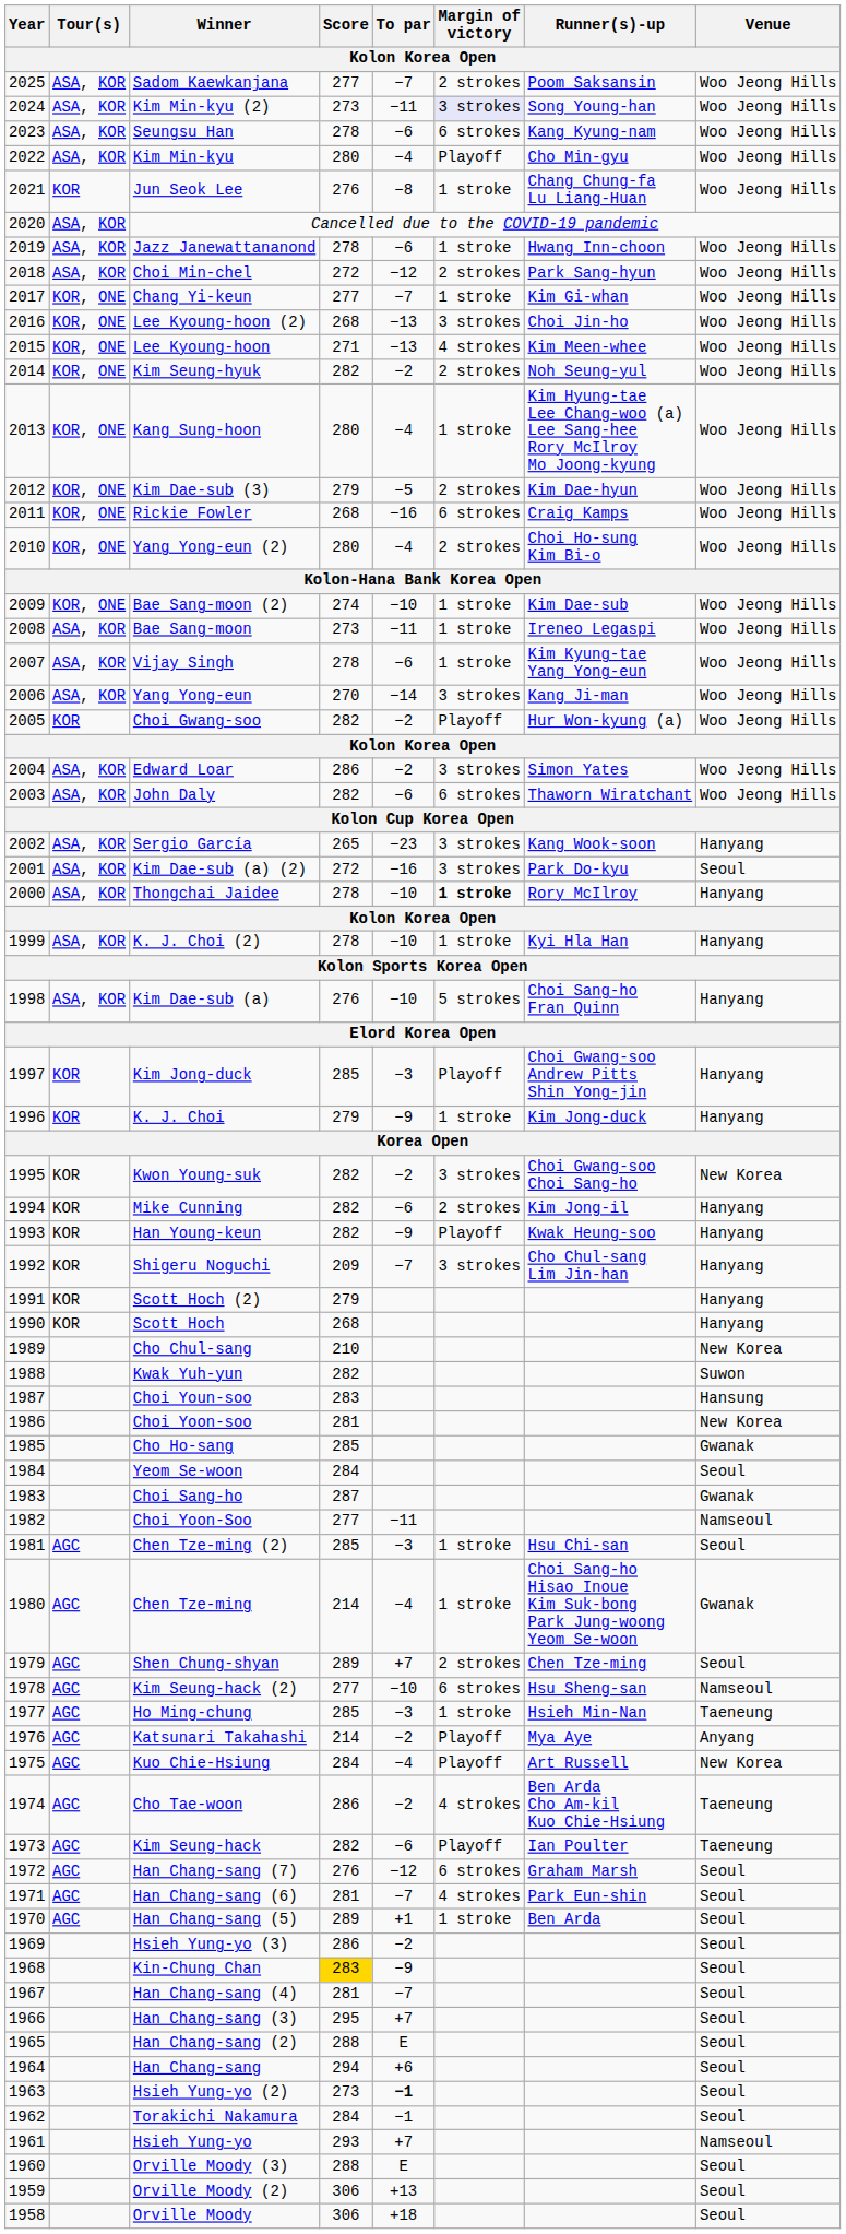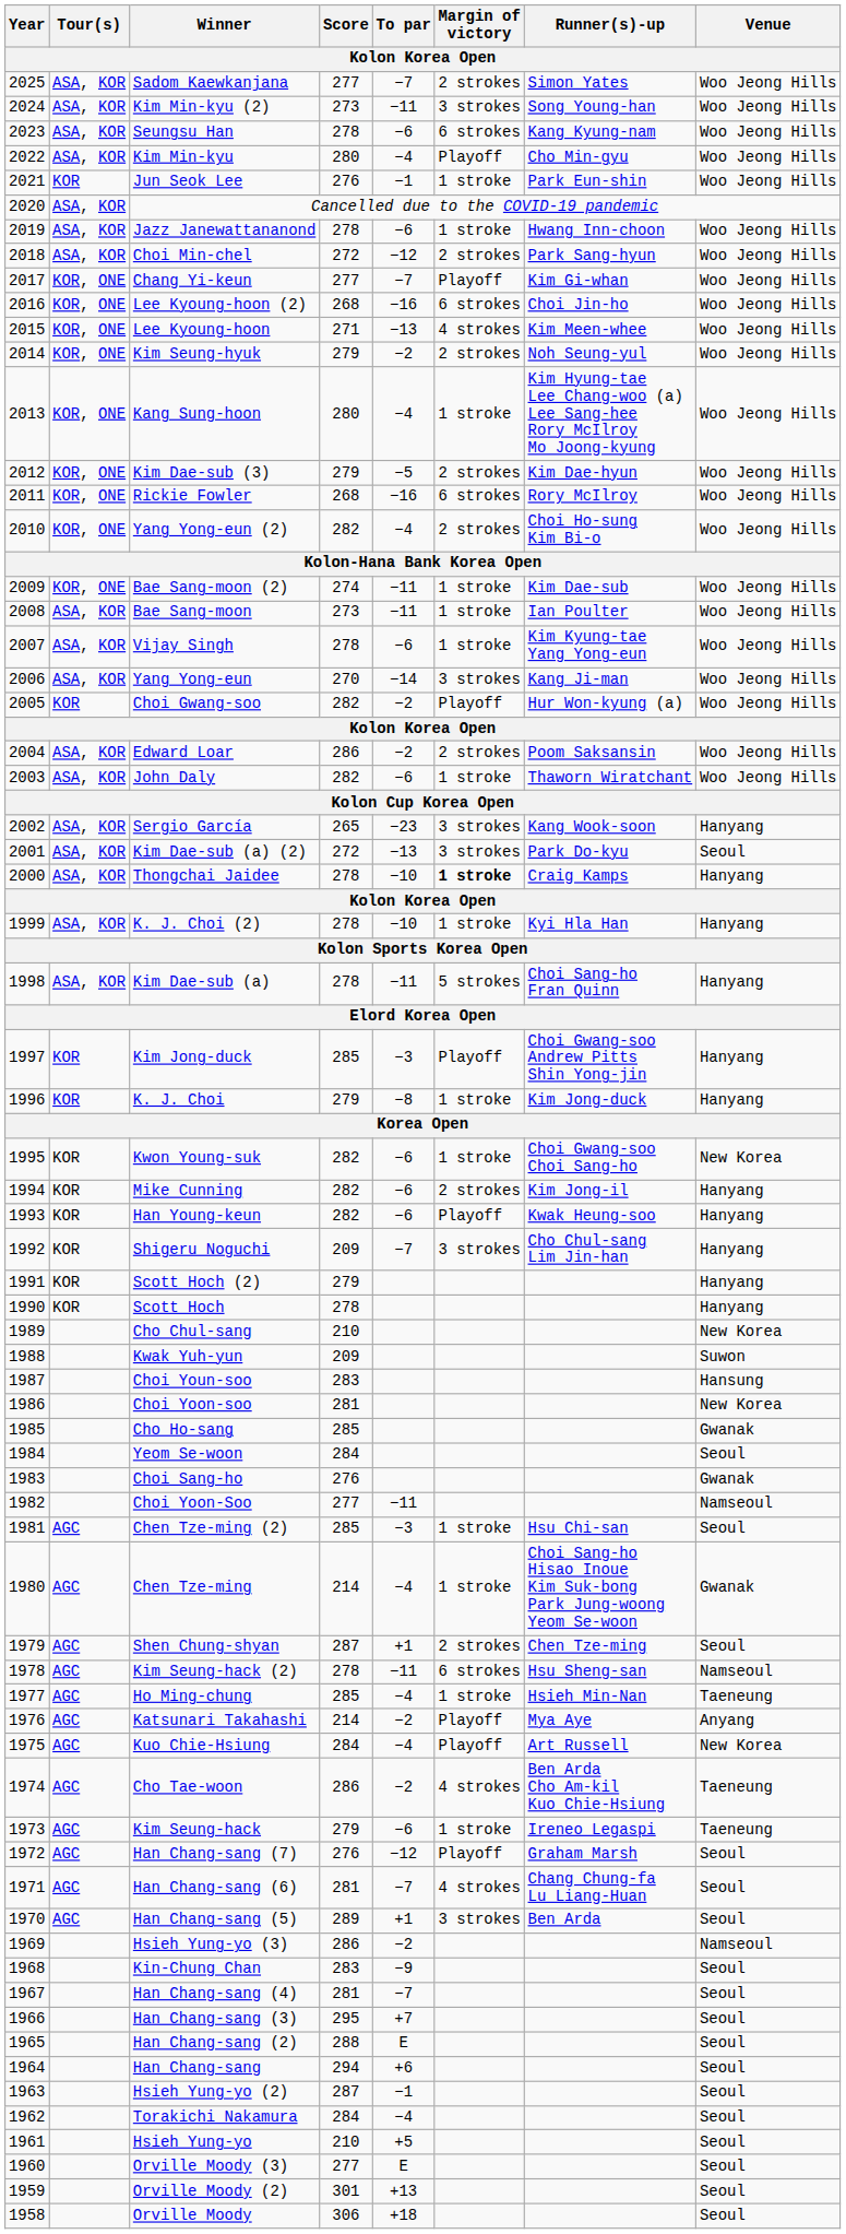 <table class=wikitable style="font-size:95%">
 <tr>
 <th>Year</th>
 <th>Tour(s)</th>
 <th>Winner</th>
 <th>Score</th>
 <th>To par</th>
 <th>Margin of<br>victory</th>
 <th>Runner(s)-up</th>
 <th>Venue</th>
 </tr>
 <tr>
 <th colspan=8>Kolon Korea Open</th>
 </tr>
 <tr>
 <td>2025</td>
 <td><a href='#'>ASA</a>, <a href='#'>KOR</a></td>
 <td> <a href='#'>Sadom Kaewkanjana</a></td>
 <td align=center>277</td>
 <td align=center>−7</td>
 <td>2 strokes</td>
-<td> <a href='#'>Poom Saksansin</a></td>
+<td> <a href='#'>Simon Yates</a></td>
 <td>Woo Jeong Hills</td>
 </tr>
 <tr>
 <td>2024</td>
 <td><a href='#'>ASA</a>, <a href='#'>KOR</a></td>
 <td> <a href='#'>Kim Min-kyu</a> (2)</td>
 <td align=center>273</td>
 <td align=center>−11</td>
-<td style="background: lavender;">3 strokes</td>
+<td>3 strokes</td>
 <td> <a href='#'>Song Young-han</a></td>
 <td>Woo Jeong Hills</td>
 </tr>
 <tr>
 <td>2023</td>
 <td><a href='#'>ASA</a>, <a href='#'>KOR</a></td>
 <td> <a href='#'>Seungsu Han</a></td>
 <td align=center>278</td>
 <td align=center>−6</td>
 <td>6 strokes</td>
 <td> <a href='#'>Kang Kyung-nam</a></td>
 <td>Woo Jeong Hills</td>
 </tr>
 <tr>
 <td>2022</td>
 <td><a href='#'>ASA</a>, <a href='#'>KOR</a></td>
 <td> <a href='#'>Kim Min-kyu</a></td>
 <td align=center>280</td>
 <td align=center>−4</td>
 <td>Playoff</td>
 <td> <a href='#'>Cho Min-gyu</a></td>
 <td>Woo Jeong Hills</td>
 </tr>
 <tr>
 <td>2021</td>
 <td><a href='#'>KOR</a></td>
 <td> <a href='#'>Jun Seok Lee</a></td>
 <td align=center>276</td>
-<td align=center>−8</td>
+<td align=center>−1</td>
 <td>1 stroke</td>
-<td> <a href='#'>Chang Chung-fa</a><br> <a href='#'>Lu Liang-Huan</a></td>
+<td> <a href='#'>Park Eun-shin</a></td>
 <td>Woo Jeong Hills</td>
 </tr>
 <tr>
 <td>2020</td>
 <td><a href='#'>ASA</a>, <a href='#'>KOR</a></td>
 <td colspan=6 align=center><em>Cancelled due to the <a href='#'>COVID-19 pandemic</a></em></td>
 </tr>
 <tr>
 <td>2019</td>
 <td><a href='#'>ASA</a>, <a href='#'>KOR</a></td>
 <td> <a href='#'>Jazz Janewattananond</a></td>
 <td align=center>278</td>
 <td align=center>−6</td>
 <td>1 stroke</td>
 <td> <a href='#'>Hwang Inn-choon</a></td>
 <td>Woo Jeong Hills</td>
 </tr>
 <tr>
 <td>2018</td>
 <td><a href='#'>ASA</a>, <a href='#'>KOR</a></td>
 <td> <a href='#'>Choi Min-chel</a></td>
 <td align=center>272</td>
 <td align=center>−12</td>
 <td>2 strokes</td>
 <td> <a href='#'>Park Sang-hyun</a></td>
 <td>Woo Jeong Hills</td>
 </tr>
 <tr>
 <td>2017</td>
 <td><a href='#'>KOR</a>, <a href='#'>ONE</a></td>
 <td> <a href='#'>Chang Yi-keun</a></td>
 <td align=center>277</td>
 <td align=center>−7</td>
-<td>1 stroke</td>
+<td>Playoff</td>
 <td> <a href='#'>Kim Gi-whan</a></td>
 <td>Woo Jeong Hills</td>
 </tr>
 <tr>
 <td>2016</td>
 <td><a href='#'>KOR</a>, <a href='#'>ONE</a></td>
 <td> <a href='#'>Lee Kyoung-hoon</a> (2)</td>
 <td align=center>268</td>
-<td align=center>−13</td>
-<td>3 strokes</td>
+<td align=center>−16</td>
+<td>6 strokes</td>
 <td> <a href='#'>Choi Jin-ho</a></td>
 <td>Woo Jeong Hills</td>
 </tr>
 <tr>
 <td>2015</td>
 <td><a href='#'>KOR</a>, <a href='#'>ONE</a></td>
 <td> <a href='#'>Lee Kyoung-hoon</a></td>
 <td align=center>271</td>
 <td align=center>−13</td>
 <td>4 strokes</td>
 <td> <a href='#'>Kim Meen-whee</a></td>
 <td>Woo Jeong Hills</td>
 </tr>
 <tr>
 <td>2014</td>
 <td><a href='#'>KOR</a>, <a href='#'>ONE</a></td>
 <td> <a href='#'>Kim Seung-hyuk</a></td>
-<td align=center>282</td>
+<td align=center>279</td>
 <td align=center>−2</td>
 <td>2 strokes</td>
 <td> <a href='#'>Noh Seung-yul</a></td>
 <td>Woo Jeong Hills</td>
 </tr>
 <tr>
 <td>2013</td>
 <td><a href='#'>KOR</a>, <a href='#'>ONE</a></td>
 <td> <a href='#'>Kang Sung-hoon</a></td>
 <td align=center>280</td>
 <td align=center>−4</td>
 <td>1 stroke</td>
 <td> <a href='#'>Kim Hyung-tae</a><br> <a href='#'>Lee Chang-woo</a> (a)<br> <a href='#'>Lee Sang-hee</a><br> <a href='#'>Rory McIlroy</a><br> <a href='#'>Mo Joong-kyung</a></td>
 <td>Woo Jeong Hills</td>
 </tr>
 <tr>
 <td>2012</td>
 <td><a href='#'>KOR</a>, <a href='#'>ONE</a></td>
 <td> <a href='#'>Kim Dae-sub</a> (3)</td>
 <td align=center>279</td>
 <td align=center>−5</td>
 <td>2 strokes</td>
 <td> <a href='#'>Kim Dae-hyun</a></td>
 <td>Woo Jeong Hills</td>
 </tr>
 <tr>
 <td>2011</td>
 <td><a href='#'>KOR</a>, <a href='#'>ONE</a></td>
 <td> <a href='#'>Rickie Fowler</a></td>
 <td align=center>268</td>
 <td align=center>−16</td>
 <td>6 strokes</td>
-<td> <a href='#'>Craig Kamps</a></td>
+<td> <a href='#'>Rory McIlroy</a></td>
 <td>Woo Jeong Hills</td>
 </tr>
 <tr>
 <td>2010</td>
 <td><a href='#'>KOR</a>, <a href='#'>ONE</a></td>
 <td> <a href='#'>Yang Yong-eun</a> (2)</td>
-<td align=center>280</td>
+<td align=center>282</td>
 <td align=center>−4</td>
 <td>2 strokes</td>
 <td> <a href='#'>Choi Ho-sung</a><br> <a href='#'>Kim Bi-o</a></td>
 <td>Woo Jeong Hills</td>
 </tr>
 <tr>
 <th colspan=8>Kolon-Hana Bank Korea Open</th>
 </tr>
 <tr>
 <td>2009</td>
 <td><a href='#'>KOR</a>, <a href='#'>ONE</a></td>
 <td> <a href='#'>Bae Sang-moon</a> (2)</td>
 <td align=center>274</td>
-<td align=center>−10</td>
+<td align=center>−11</td>
 <td>1 stroke</td>
 <td> <a href='#'>Kim Dae-sub</a></td>
 <td>Woo Jeong Hills</td>
 </tr>
 <tr>
 <td>2008</td>
 <td><a href='#'>ASA</a>, <a href='#'>KOR</a></td>
 <td> <a href='#'>Bae Sang-moon</a></td>
 <td align=center>273</td>
 <td align=center>−11</td>
 <td>1 stroke</td>
-<td> <a href='#'>Ireneo Legaspi</a></td>
+<td> <a href='#'>Ian Poulter</a></td>
 <td>Woo Jeong Hills</td>
 </tr>
 <tr>
 <td>2007</td>
 <td><a href='#'>ASA</a>, <a href='#'>KOR</a></td>
 <td> <a href='#'>Vijay Singh</a></td>
 <td align=center>278</td>
 <td align=center>−6</td>
 <td>1 stroke</td>
 <td> <a href='#'>Kim Kyung-tae</a><br> <a href='#'>Yang Yong-eun</a></td>
 <td>Woo Jeong Hills</td>
 </tr>
 <tr>
 <td>2006</td>
 <td><a href='#'>ASA</a>, <a href='#'>KOR</a></td>
 <td> <a href='#'>Yang Yong-eun</a></td>
 <td align=center>270</td>
 <td align=center>−14</td>
 <td>3 strokes</td>
 <td> <a href='#'>Kang Ji-man</a></td>
 <td>Woo Jeong Hills</td>
 </tr>
 <tr>
 <td>2005</td>
 <td><a href='#'>KOR</a></td>
 <td> <a href='#'>Choi Gwang-soo</a></td>
 <td align=center>282</td>
 <td align=center>−2</td>
 <td>Playoff</td>
 <td> <a href='#'>Hur Won-kyung</a> (a)</td>
 <td>Woo Jeong Hills</td>
 </tr>
 <tr>
 <th colspan=8>Kolon Korea Open</th>
 </tr>
 <tr>
 <td>2004</td>
 <td><a href='#'>ASA</a>, <a href='#'>KOR</a></td>
 <td> <a href='#'>Edward Loar</a></td>
 <td align=center>286</td>
 <td align=center>−2</td>
-<td>3 strokes</td>
-<td> <a href='#'>Simon Yates</a></td>
+<td>2 strokes</td>
+<td> <a href='#'>Poom Saksansin</a></td>
 <td>Woo Jeong Hills</td>
 </tr>
 <tr>
 <td>2003</td>
 <td><a href='#'>ASA</a>, <a href='#'>KOR</a></td>
 <td> <a href='#'>John Daly</a></td>
 <td align=center>282</td>
 <td align=center>−6</td>
-<td>6 strokes</td>
+<td>1 stroke</td>
 <td> <a href='#'>Thaworn Wiratchant</a></td>
 <td>Woo Jeong Hills</td>
 </tr>
 <tr>
 <th colspan=8>Kolon Cup Korea Open</th>
 </tr>
 <tr>
 <td>2002</td>
 <td><a href='#'>ASA</a>, <a href='#'>KOR</a></td>
 <td> <a href='#'>Sergio García</a></td>
 <td align=center>265</td>
 <td align=center>−23</td>
 <td>3 strokes</td>
 <td> <a href='#'>Kang Wook-soon</a></td>
 <td>Hanyang</td>
 </tr>
 <tr>
 <td>2001</td>
 <td><a href='#'>ASA</a>, <a href='#'>KOR</a></td>
 <td> <a href='#'>Kim Dae-sub</a> (a) (2)</td>
 <td align=center>272</td>
-<td align=center>−16</td>
+<td align=center>−13</td>
 <td>3 strokes</td>
 <td> <a href='#'>Park Do-kyu</a></td>
 <td>Seoul</td>
 </tr>
 <tr>
 <td>2000</td>
 <td><a href='#'>ASA</a>, <a href='#'>KOR</a></td>
 <td> <a href='#'>Thongchai Jaidee</a></td>
 <td align=center>278</td>
 <td align=center>−10</td>
 <td><strong>1 stroke</strong></td>
-<td> <a href='#'>Rory McIlroy</a></td>
+<td> <a href='#'>Craig Kamps</a></td>
 <td>Hanyang</td>
 </tr>
 <tr>
 <th colspan=8>Kolon Korea Open</th>
 </tr>
 <tr>
 <td>1999</td>
 <td><a href='#'>ASA</a>, <a href='#'>KOR</a></td>
 <td> <a href='#'>K. J. Choi</a> (2)</td>
 <td align=center>278</td>
 <td align=center>−10</td>
 <td>1 stroke</td>
 <td> <a href='#'>Kyi Hla Han</a></td>
 <td>Hanyang</td>
 </tr>
 <tr>
 <th colspan=8>Kolon Sports Korea Open</th>
 </tr>
 <tr>
 <td>1998</td>
 <td><a href='#'>ASA</a>, <a href='#'>KOR</a></td>
 <td> <a href='#'>Kim Dae-sub</a> (a)</td>
-<td align=center>276</td>
-<td align=center>−10</td>
+<td align=center>278</td>
+<td align=center>−11</td>
 <td>5 strokes</td>
 <td> <a href='#'>Choi Sang-ho</a><br> <a href='#'>Fran Quinn</a></td>
 <td>Hanyang</td>
 </tr>
 <tr>
 <th colspan=8>Elord Korea Open</th>
 </tr>
 <tr>
 <td>1997</td>
 <td><a href='#'>KOR</a></td>
 <td> <a href='#'>Kim Jong-duck</a></td>
 <td align=center>285</td>
 <td align=center>−3</td>
 <td>Playoff</td>
 <td> <a href='#'>Choi Gwang-soo</a><br> <a href='#'>Andrew Pitts</a><br> <a href='#'>Shin Yong-jin</a></td>
 <td>Hanyang</td>
 </tr>
 <tr>
 <td>1996</td>
 <td><a href='#'>KOR</a></td>
 <td> <a href='#'>K. J. Choi</a></td>
 <td align=center>279</td>
-<td align=center>−9</td>
+<td align=center>−8</td>
 <td>1 stroke</td>
 <td> <a href='#'>Kim Jong-duck</a></td>
 <td>Hanyang</td>
 </tr>
 <tr>
 <th colspan=8>Korea Open</th>
 </tr>
 <tr>
 <td>1995</td>
 <td>KOR</td>
 <td> <a href='#'>Kwon Young-suk</a></td>
 <td align=center>282</td>
-<td align=center>−2</td>
-<td>3 strokes</td>
+<td align=center>−6</td>
+<td>1 stroke</td>
 <td> <a href='#'>Choi Gwang-soo</a><br> <a href='#'>Choi Sang-ho</a></td>
 <td>New Korea</td>
 </tr>
 <tr>
 <td>1994</td>
 <td>KOR</td>
 <td> <a href='#'>Mike Cunning</a></td>
 <td align=center>282</td>
 <td align=center>−6</td>
 <td>2 strokes</td>
 <td> <a href='#'>Kim Jong-il</a></td>
 <td>Hanyang</td>
 </tr>
 <tr>
 <td>1993</td>
 <td>KOR</td>
 <td> <a href='#'>Han Young-keun</a></td>
 <td align=center>282</td>
-<td align=center>−9</td>
+<td align=center>−6</td>
 <td>Playoff</td>
 <td> <a href='#'>Kwak Heung-soo</a></td>
 <td>Hanyang</td>
 </tr>
 <tr>
 <td>1992</td>
 <td>KOR</td>
 <td> <a href='#'>Shigeru Noguchi</a></td>
 <td align=center>209</td>
 <td align=center>−7</td>
 <td>3 strokes</td>
 <td> <a href='#'>Cho Chul-sang</a><br> <a href='#'>Lim Jin-han</a></td>
 <td>Hanyang</td>
 </tr>
 <tr>
 <td>1991</td>
 <td>KOR</td>
 <td> <a href='#'>Scott Hoch</a> (2)</td>
 <td align=center>279</td>
 <td align=center></td>
 <td align=center></td>
 <td align=center></td>
 <td>Hanyang</td>
 </tr>
 <tr>
 <td>1990</td>
 <td>KOR</td>
 <td> <a href='#'>Scott Hoch</a></td>
-<td align=center>268</td>
+<td align=center>278</td>
 <td align=center></td>
 <td align=center></td>
 <td align=center></td>
 <td>Hanyang</td>
 </tr>
 <tr>
 <td>1989</td>
 <td></td>
 <td> <a href='#'>Cho Chul-sang</a></td>
 <td align=center>210</td>
 <td align=center></td>
 <td align=center></td>
 <td align=center></td>
 <td>New Korea</td>
 </tr>
 <tr>
 <td>1988</td>
 <td></td>
 <td> <a href='#'>Kwak Yuh-yun</a></td>
-<td align=center>282</td>
+<td align=center>209</td>
 <td align=center></td>
 <td align=center></td>
 <td align=center></td>
 <td>Suwon</td>
 </tr>
 <tr>
 <td>1987</td>
 <td></td>
 <td> <a href='#'>Choi Youn-soo</a></td>
 <td align=center>283</td>
 <td align=center></td>
 <td align=center></td>
 <td align=center></td>
 <td>Hansung</td>
 </tr>
 <tr>
 <td>1986</td>
 <td></td>
 <td> <a href='#'>Choi Yoon-soo</a></td>
 <td align=center>281</td>
 <td align=center></td>
 <td align=center></td>
 <td align=center></td>
 <td>New Korea</td>
 </tr>
 <tr>
 <td>1985</td>
 <td></td>
 <td> <a href='#'>Cho Ho-sang</a></td>
 <td align=center>285</td>
 <td align=center></td>
 <td align=center></td>
 <td align=center></td>
 <td>Gwanak</td>
 </tr>
 <tr>
 <td>1984</td>
 <td></td>
 <td> <a href='#'>Yeom Se-woon</a></td>
 <td align=center>284</td>
 <td align=center></td>
 <td align=center></td>
 <td align=center></td>
 <td>Seoul</td>
 </tr>
 <tr>
 <td>1983</td>
 <td></td>
 <td> <a href='#'>Choi Sang-ho</a></td>
-<td align=center>287</td>
+<td align=center>276</td>
 <td align=center></td>
 <td align=center></td>
 <td align=center></td>
 <td>Gwanak</td>
 </tr>
 <tr>
 <td>1982</td>
 <td></td>
 <td> <a href='#'>Choi Yoon-Soo</a></td>
 <td align=center>277</td>
 <td align=center>−11</td>
 <td align=center></td>
 <td align=center></td>
 <td>Namseoul</td>
 </tr>
 <tr>
 <td>1981</td>
 <td><a href='#'>AGC</a></td>
 <td> <a href='#'>Chen Tze-ming</a> (2)</td>
 <td align=center>285</td>
 <td align=center>−3</td>
 <td>1 stroke</td>
 <td> <a href='#'>Hsu Chi-san</a></td>
 <td>Seoul</td>
 </tr>
 <tr>
 <td>1980</td>
 <td><a href='#'>AGC</a></td>
 <td> <a href='#'>Chen Tze-ming</a></td>
 <td align=center>214</td>
 <td align=center>−4</td>
 <td>1 stroke</td>
 <td> <a href='#'>Choi Sang-ho</a><br> <a href='#'>Hisao Inoue</a><br> <a href='#'>Kim Suk-bong</a><br> <a href='#'>Park Jung-woong</a><br> <a href='#'>Yeom Se-woon</a></td>
 <td>Gwanak</td>
 </tr>
 <tr>
 <td>1979</td>
 <td><a href='#'>AGC</a></td>
 <td> <a href='#'>Shen Chung-shyan</a></td>
-<td align=center>289</td>
-<td align=center>+7</td>
+<td align=center>287</td>
+<td align=center>+1</td>
 <td>2 strokes</td>
 <td> <a href='#'>Chen Tze-ming</a></td>
 <td>Seoul</td>
 </tr>
 <tr>
 <td>1978</td>
 <td><a href='#'>AGC</a></td>
 <td> <a href='#'>Kim Seung-hack</a> (2)</td>
-<td align=center>277</td>
-<td align=center>−10</td>
+<td align=center>278</td>
+<td align=center>−11</td>
 <td>6 strokes</td>
 <td> <a href='#'>Hsu Sheng-san</a></td>
 <td>Namseoul</td>
 </tr>
 <tr>
 <td>1977</td>
 <td><a href='#'>AGC</a></td>
 <td> <a href='#'>Ho Ming-chung</a></td>
 <td align=center>285</td>
-<td align=center>−3</td>
+<td align=center>−4</td>
 <td>1 stroke</td>
 <td> <a href='#'>Hsieh Min-Nan</a></td>
 <td>Taeneung</td>
 </tr>
 <tr>
 <td>1976</td>
 <td><a href='#'>AGC</a></td>
 <td> <a href='#'>Katsunari Takahashi</a></td>
 <td align=center>214</td>
 <td align=center>−2</td>
 <td>Playoff</td>
 <td> <a href='#'>Mya Aye</a></td>
 <td>Anyang</td>
 </tr>
 <tr>
 <td>1975</td>
 <td><a href='#'>AGC</a></td>
 <td> <a href='#'>Kuo Chie-Hsiung</a></td>
 <td align=center>284</td>
 <td align=center>−4</td>
 <td>Playoff</td>
 <td> <a href='#'>Art Russell</a></td>
 <td>New Korea</td>
 </tr>
 <tr>
 <td>1974</td>
 <td><a href='#'>AGC</a></td>
 <td> <a href='#'>Cho Tae-woon</a></td>
 <td align=center>286</td>
 <td align=center>−2</td>
 <td>4 strokes</td>
 <td> <a href='#'>Ben Arda</a><br> <a href='#'>Cho Am-kil</a><br> <a href='#'>Kuo Chie-Hsiung</a></td>
 <td>Taeneung</td>
 </tr>
 <tr>
 <td>1973</td>
 <td><a href='#'>AGC</a></td>
 <td> <a href='#'>Kim Seung-hack</a></td>
-<td align=center>282</td>
+<td align=center>279</td>
 <td align=center>−6</td>
-<td>Playoff</td>
-<td> <a href='#'>Ian Poulter</a></td>
+<td>1 stroke</td>
+<td> <a href='#'>Ireneo Legaspi</a></td>
 <td>Taeneung</td>
 </tr>
 <tr>
 <td>1972</td>
 <td><a href='#'>AGC</a></td>
 <td> <a href='#'>Han Chang-sang</a> (7)</td>
 <td align=center>276</td>
 <td align=center>−12</td>
-<td>6 strokes</td>
+<td>Playoff</td>
 <td> <a href='#'>Graham Marsh</a></td>
 <td>Seoul</td>
 </tr>
 <tr>
 <td>1971</td>
 <td><a href='#'>AGC</a></td>
 <td> <a href='#'>Han Chang-sang</a> (6)</td>
 <td align=center>281</td>
 <td align=center>−7</td>
 <td>4 strokes</td>
-<td> <a href='#'>Park Eun-shin</a></td>
+<td> <a href='#'>Chang Chung-fa</a><br> <a href='#'>Lu Liang-Huan</a></td>
 <td>Seoul</td>
 </tr>
 <tr>
 <td>1970</td>
 <td><a href='#'>AGC</a></td>
 <td> <a href='#'>Han Chang-sang</a> (5)</td>
 <td align=center>289</td>
 <td align=center>+1</td>
-<td>1 stroke</td>
+<td>3 strokes</td>
 <td> <a href='#'>Ben Arda</a></td>
 <td>Seoul</td>
 </tr>
 <tr>
 <td>1969</td>
 <td></td>
 <td> <a href='#'>Hsieh Yung-yo</a> (3)</td>
 <td align=center>286</td>
 <td align=center>−2</td>
 <td align=center></td>
 <td align=center></td>
-<td>Seoul</td>
+<td>Namseoul</td>
 </tr>
 <tr>
 <td>1968</td>
 <td></td>
 <td> <a href='#'>Kin-Chung Chan</a></td>
-<td align=center style="background: gold;">283</td>
+<td align=center>283</td>
 <td align=center>−9</td>
 <td align=center></td>
 <td align=center></td>
 <td>Seoul</td>
 </tr>
 <tr>
 <td>1967</td>
 <td></td>
 <td> <a href='#'>Han Chang-sang</a> (4)</td>
 <td align=center>281</td>
 <td align=center>−7</td>
 <td align=center></td>
 <td align=center></td>
 <td>Seoul</td>
 </tr>
 <tr>
 <td>1966</td>
 <td></td>
 <td> <a href='#'>Han Chang-sang</a> (3)</td>
 <td align=center>295</td>
 <td align=center>+7</td>
 <td align=center></td>
 <td align=center></td>
 <td>Seoul</td>
 </tr>
 <tr>
 <td>1965</td>
 <td></td>
 <td> <a href='#'>Han Chang-sang</a> (2)</td>
 <td align=center>288</td>
 <td align=center>E</td>
 <td align=center></td>
 <td align=center></td>
 <td>Seoul</td>
 </tr>
 <tr>
 <td>1964</td>
 <td></td>
 <td> <a href='#'>Han Chang-sang</a></td>
 <td align=center>294</td>
 <td align=center>+6</td>
 <td align=center></td>
 <td align=center></td>
 <td>Seoul</td>
 </tr>
 <tr>
 <td>1963</td>
 <td></td>
 <td> <a href='#'>Hsieh Yung-yo</a> (2)</td>
-<td align=center>273</td>
-<td align=center><strong>−1</strong></td>
+<td align=center>287</td>
+<td align=center>−1</td>
 <td align=center></td>
 <td align=center></td>
 <td>Seoul</td>
 </tr>
 <tr>
 <td>1962</td>
 <td></td>
 <td> <a href='#'>Torakichi Nakamura</a></td>
 <td align=center>284</td>
-<td align=center>−1</td>
+<td align=center>−4</td>
 <td align=center></td>
 <td align=center></td>
 <td>Seoul</td>
 </tr>
 <tr>
 <td>1961</td>
 <td></td>
 <td> <a href='#'>Hsieh Yung-yo</a></td>
-<td align=center>293</td>
-<td align=center>+7</td>
+<td align=center>210</td>
+<td align=center>+5</td>
 <td align=center></td>
 <td align=center></td>
-<td>Namseoul</td>
+<td>Seoul</td>
 </tr>
 <tr>
 <td>1960</td>
 <td></td>
 <td> <a href='#'>Orville Moody</a> (3)</td>
-<td align=center>288</td>
+<td align=center>277</td>
 <td align=center>E</td>
 <td align=center></td>
 <td align=center></td>
 <td>Seoul</td>
 </tr>
 <tr>
 <td>1959</td>
 <td></td>
 <td> <a href='#'>Orville Moody</a> (2)</td>
-<td align=center>306</td>
+<td align=center>301</td>
 <td align=center>+13</td>
 <td align=center></td>
 <td align=center></td>
 <td>Seoul</td>
 </tr>
 <tr>
 <td>1958</td>
 <td></td>
 <td> <a href='#'>Orville Moody</a></td>
 <td align=center>306</td>
 <td align=center>+18</td>
 <td align=center></td>
 <td align=center></td>
 <td>Seoul</td>
 </tr>
 </table>
